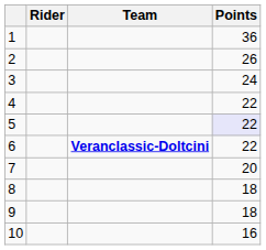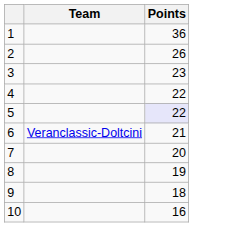 <table class="wikitable">
 <tr>
 <th></th>
-<th>Rider</th>
 <th>Team</th>
 <th>Points</th>
 </tr>
 <tr>
 <td>1</td>
-<td> </td>
 <td></td>
 <td align="right">36</td>
 </tr>
 <tr>
 <td>2</td>
 <td></td>
-<td></td>
 <td align="right">26</td>
 </tr>
 <tr>
 <td>3</td>
 <td></td>
-<td></td>
-<td align="right">24</td>
+<td align="right">23</td>
 </tr>
 <tr>
 <td>4</td>
-<td></td>
 <td></td>
 <td align="right">22</td>
 </tr>
 <tr>
 <td>5</td>
 <td></td>
-<td></td>
 <td align="right" style="background: lavender;">22</td>
 </tr>
 <tr>
 <td>6</td>
-<td></td>
-<td><strong><a href='#'>Veranclassic-Doltcini</a></strong></td>
-<td align="right">22</td>
+<td><a href='#'>Veranclassic-Doltcini</a></td>
+<td align="right">21</td>
 </tr>
 <tr>
 <td>7</td>
-<td></td>
 <td></td>
 <td align="right">20</td>
 </tr>
 <tr>
 <td>8</td>
 <td></td>
-<td></td>
-<td align="right">18</td>
+<td align="right">19</td>
 </tr>
 <tr>
 <td>9</td>
-<td></td>
 <td></td>
 <td align="right">18</td>
 </tr>
 <tr>
 <td>10</td>
-<td> </td>
 <td></td>
 <td align="right">16</td>
 </tr>
 </table>
